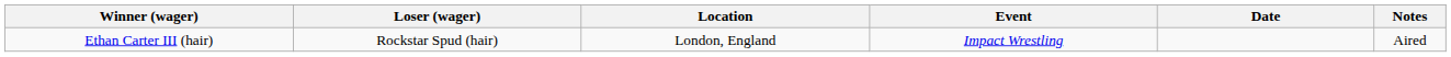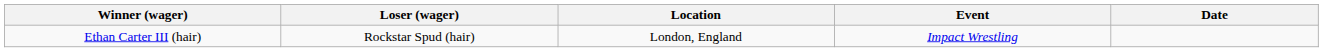 <table class="wikitable sortable" width=100%  style="text-align: center">
 <tr>
 <th width=20% scope="col">Winner (wager)</th>
 <th width=20% scope="col">Loser (wager)</th>
 <th width=20% scope="col">Location</th>
 <th width=20% scope="col">Event</th>
 <th width=15% scope="col">Date</th>
-<th class="unsortable" width=5% scope="col">Notes</th>
 </tr>
 <tr>
 <td><a href='#'>Ethan Carter III</a> (hair)</td>
 <td>Rockstar Spud (hair)</td>
 <td>London, England</td>
 <td><em><a href='#'>Impact Wrestling</a></em></td>
 <td></td>
-<td>Aired </td>
 </tr>
 </table>
